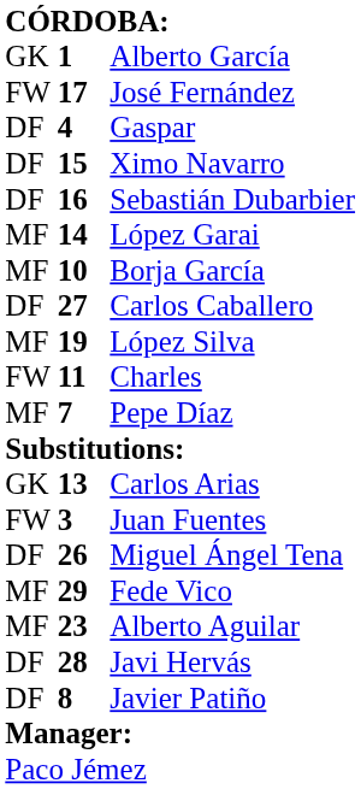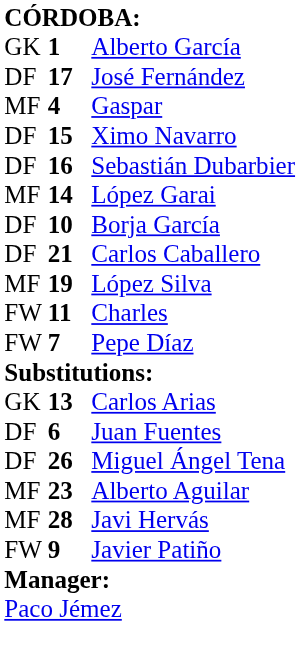 <table style="font-size: 90%" cellspacing="0" cellpadding="0" align="center">
 <tr>
 <td colspan=4><strong>CÓRDOBA:</strong></td>
 </tr>
 <tr>
 <th width="25"></th>
 <th width="25"></th>
 </tr>
 <tr>
 <td>GK</td>
 <td><strong>1</strong></td>
 <td> <a href='#'>Alberto García</a></td>
 <td></td>
 </tr>
 <tr>
-<td>FW</td>
+<td>DF</td>
 <td><strong>17</strong></td>
 <td> <a href='#'>José Fernández</a></td>
 </tr>
 <tr>
-<td>DF</td>
+<td>MF</td>
 <td><strong>4</strong></td>
 <td> <a href='#'>Gaspar</a></td>
 <td></td>
 <td></td>
 </tr>
 <tr>
 <td>DF</td>
 <td><strong>15</strong></td>
 <td> <a href='#'>Ximo Navarro</a></td>
 </tr>
 <tr>
 <td>DF</td>
 <td><strong>16</strong></td>
 <td> <a href='#'>Sebastián Dubarbier</a></td>
 <td></td>
 </tr>
 <tr>
 <td>MF</td>
 <td><strong>14</strong></td>
 <td> <a href='#'>López Garai</a></td>
 <td></td>
 </tr>
 <tr>
-<td>MF</td>
+<td>DF</td>
 <td><strong>10</strong></td>
 <td> <a href='#'>Borja García</a></td>
 </tr>
 <tr>
 <td>DF</td>
-<td><strong>27</strong></td>
+<td><strong>21</strong></td>
 <td> <a href='#'>Carlos Caballero</a></td>
 <td></td>
 <td></td>
 </tr>
 <tr>
 <td>MF</td>
 <td><strong>19</strong></td>
 <td> <a href='#'>López Silva</a></td>
 </tr>
 <tr>
 <td>FW</td>
 <td><strong>11</strong></td>
 <td> <a href='#'>Charles</a></td>
 </tr>
 <tr>
-<td>MF</td>
+<td>FW</td>
 <td><strong>7</strong></td>
 <td> <a href='#'>Pepe Díaz</a></td>
 <td></td>
 <td></td>
 </tr>
 <tr>
 <td colspan=3><strong>Substitutions:</strong></td>
 </tr>
 <tr>
 <td>GK</td>
 <td><strong>13</strong></td>
 <td> <a href='#'>Carlos Arias</a></td>
 </tr>
 <tr>
-<td>FW</td>
-<td><strong>3</strong></td>
+<td>DF</td>
+<td><strong>6</strong></td>
 <td> <a href='#'>Juan Fuentes</a></td>
 </tr>
 <tr>
 <td>DF</td>
 <td><strong>26</strong></td>
 <td> <a href='#'>Miguel Ángel Tena</a></td>
 </tr>
 <tr>
 <td>MF</td>
-<td><strong>29</strong></td>
-<td> <a href='#'>Fede Vico</a></td>
-<td></td>
-<td></td>
-</tr>
-<tr>
-<td>MF</td>
 <td><strong>23</strong></td>
 <td> <a href='#'>Alberto Aguilar</a></td>
 </tr>
 <tr>
-<td>DF</td>
+<td>MF</td>
 <td><strong>28</strong></td>
 <td> <a href='#'>Javi Hervás</a></td>
 <td></td>
 <td></td>
 </tr>
 <tr>
-<td>DF</td>
-<td><strong>8</strong></td>
+<td>FW</td>
+<td><strong>9</strong></td>
 <td> <a href='#'>Javier Patiño</a></td>
 <td></td>
 <td></td>
 </tr>
 <tr>
 <td colspan=3><strong>Manager:</strong></td>
 </tr>
 <tr>
 <td colspan=3> <a href='#'>Paco Jémez</a></td>
 </tr>
 </table>
